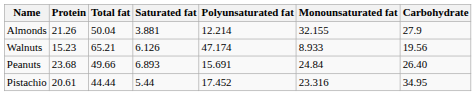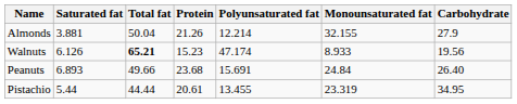 <table class="wikitable sortable" border="1">
 <tr>
 <th>Name</th>
+<th>Saturated fat</th>
+<th>Total fat</th>
 <th>Protein</th>
-<th>Total fat</th>
-<th>Saturated fat</th>
 <th>Polyunsaturated fat</th>
 <th>Monounsaturated fat</th>
 <th>Carbohydrate</th>
 </tr>
 <tr>
 <td>Almonds</td>
+<td>3.881</td>
+<td>50.04</td>
 <td>21.26</td>
-<td>50.04</td>
-<td>3.881</td>
 <td>12.214</td>
 <td>32.155</td>
 <td>27.9</td>
 </tr>
 <tr>
 <td>Walnuts</td>
+<td>6.126</td>
+<td><strong>65.21</strong></td>
 <td>15.23</td>
-<td>65.21</td>
-<td>6.126</td>
 <td>47.174</td>
 <td>8.933</td>
 <td>19.56</td>
 </tr>
 <tr>
 <td>Peanuts</td>
+<td>6.893</td>
+<td>49.66</td>
 <td>23.68</td>
-<td>49.66</td>
-<td>6.893</td>
 <td>15.691</td>
 <td>24.84</td>
 <td>26.40</td>
 </tr>
 <tr>
 <td>Pistachio</td>
+<td>5.44</td>
+<td>44.44</td>
 <td>20.61</td>
-<td>44.44</td>
-<td>5.44</td>
-<td>17.452</td>
-<td>23.316</td>
+<td>13.455</td>
+<td>23.319</td>
 <td>34.95</td>
 </tr>
 </table>
